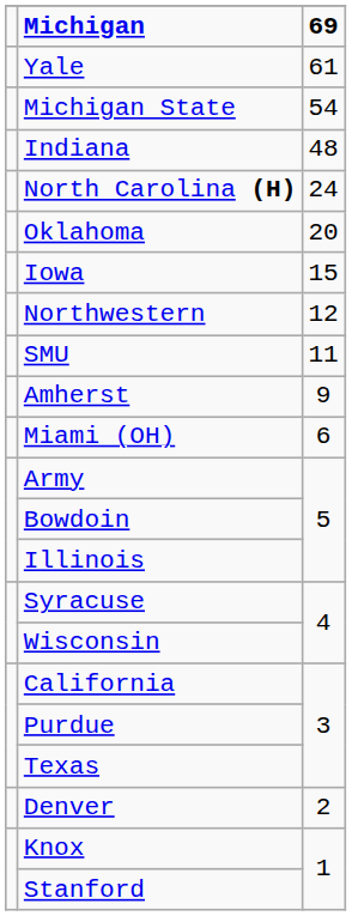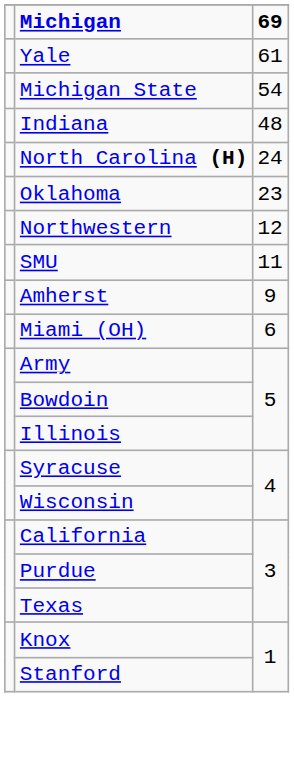 <table class="wikitable sortable" style="text-align:center">
 <tr>
 </tr>
 <tr>
 <td></td>
 <td align=left><strong><a href='#'>Michigan</a></strong></td>
 <td><strong>69</strong></td>
 </tr>
 <tr>
 <td></td>
 <td align=left><a href='#'>Yale</a></td>
 <td>61</td>
 </tr>
 <tr>
 <td></td>
 <td align=left><a href='#'>Michigan State</a></td>
 <td>54</td>
 </tr>
 <tr>
 <td></td>
 <td align=left><a href='#'>Indiana</a></td>
 <td>48</td>
 </tr>
 <tr>
 <td></td>
 <td align=left><a href='#'>North Carolina</a> <strong>(H)</strong></td>
 <td>24</td>
 </tr>
 <tr>
 <td></td>
 <td align=left><a href='#'>Oklahoma</a></td>
-<td>20</td>
-</tr>
-<tr>
-<td></td>
-<td align=left><a href='#'>Iowa</a></td>
-<td>15</td>
+<td>23</td>
 </tr>
 <tr>
 <td></td>
 <td align=left><a href='#'>Northwestern</a></td>
 <td>12</td>
 </tr>
 <tr>
 <td></td>
 <td align=left><a href='#'>SMU</a></td>
 <td>11</td>
 </tr>
 <tr>
 <td></td>
 <td align=left><a href='#'>Amherst</a></td>
 <td>9</td>
 </tr>
 <tr>
 <td></td>
 <td align=left><a href='#'>Miami (OH)</a></td>
 <td>6</td>
 </tr>
 <tr>
 <td rowspan=3></td>
 <td align=left><a href='#'>Army</a></td>
 <td rowspan=3>5</td>
 </tr>
 <tr>
 <td align=left><a href='#'>Bowdoin</a></td>
 </tr>
 <tr>
 <td align=left><a href='#'>Illinois</a></td>
 </tr>
 <tr>
 <td rowspan=2></td>
 <td align=left><a href='#'>Syracuse</a></td>
 <td rowspan=2>4</td>
 </tr>
 <tr>
 <td align=left><a href='#'>Wisconsin</a></td>
 </tr>
 <tr>
 <td rowspan=3></td>
 <td align=left><a href='#'>California</a></td>
 <td rowspan=3>3</td>
 </tr>
 <tr>
 <td align=left><a href='#'>Purdue</a></td>
 </tr>
 <tr>
 <td align=left><a href='#'>Texas</a></td>
 </tr>
 <tr>
-<td></td>
-<td align=left><a href='#'>Denver</a></td>
-<td>2</td>
-</tr>
-<tr>
 <td rowspan=2></td>
 <td align=left><a href='#'>Knox</a></td>
 <td rowspan=2>1</td>
 </tr>
 <tr>
 <td align=left><a href='#'>Stanford</a></td>
 </tr>
 </table>
